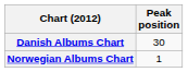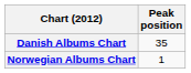 <table class="wikitable sortable plainrowheaders">
 <tr>
 <th scope="col">Chart (2012)</th>
 <th scope="col">Peak<br>position</th>
 </tr>
 <tr>
 <th scope="row"><a href='#'>Danish Albums Chart</a></th>
-<td style="text-align:center;">30</td>
+<td style="text-align:center;">35</td>
 </tr>
 <tr>
 <th scope="row"><a href='#'>Norwegian Albums Chart</a></th>
 <td style="text-align:center;">1</td>
 </tr>
 </table>
